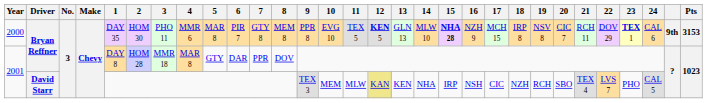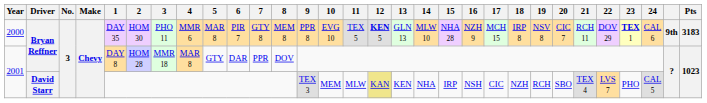 <table class="wikitable" style="text-align:center; font-size:75%">
 <tr>
 <th>Year</th>
 <th>Driver</th>
 <th>No.</th>
 <th>Make</th>
 <th>1</th>
 <th>2</th>
 <th>3</th>
 <th>4</th>
 <th>5</th>
 <th>6</th>
 <th>7</th>
 <th>8</th>
 <th>9</th>
 <th>10</th>
 <th>11</th>
 <th>12</th>
 <th>13</th>
 <th>14</th>
 <th>15</th>
 <th>16</th>
 <th>17</th>
 <th>18</th>
 <th>19</th>
 <th>20</th>
 <th>21</th>
 <th>22</th>
 <th>23</th>
 <th>24</th>
 <th></th>
 <th>Pts</th>
 </tr>
 <tr>
 <td><a href='#'>2000</a></td>
 <th rowspan="2"><a href='#'>Bryan Reffner</a></th>
 <th rowspan="3">3</th>
 <th rowspan="3"><a href='#'>Chevy</a></th>
 <td style="background:#EFCFFF;"><a href='#'>DAY</a><br><small>35</small></td>
 <td style="background:#EFCFFF;"><a href='#'>HOM</a><br><small>30</small></td>
 <td style="background:#DFFFDF;"><a href='#'>PHO</a><br><small>11</small></td>
 <td style="background:#FFDF9F;"><a href='#'>MMR</a><br><small>6</small></td>
 <td style="background:#FFDF9F;"><a href='#'>MAR</a><br><small>8</small></td>
 <td style="background:#FFDF9F;"><a href='#'>PIR</a><br><small>7</small></td>
 <td style="background:#FFDF9F;"><a href='#'>GTY</a><br><small>8</small></td>
 <td style="background:#FFDF9F;"><a href='#'>MEM</a><br><small>8</small></td>
 <td style="background:#FFDF9F;"><a href='#'>PPR</a><br><small>8</small></td>
 <td style="background:#FFDF9F;"><a href='#'>EVG</a><br><small>10</small></td>
 <td style="background:#DFDFDF;"><a href='#'>TEX</a><br><small>5</small></td>
 <td style="background:#DFDFDF;"><strong><a href='#'>KEN</a></strong><br><small>5</small></td>
 <td style="background:#DFFFDF;"><a href='#'>GLN</a><br><small>13</small></td>
 <td style="background:#FFDF9F;"><a href='#'>MLW</a><br><small>10</small></td>
-<td style="background:#EFCFFF;"><strong><a href='#'>NHA</a><br><small>28</small></strong></td>
+<td style="background:#EFCFFF;"><a href='#'>NHA</a><br><small>28</small></td>
 <td style="background:#FFDF9F;"><a href='#'>NZH</a><br><small>9</small></td>
 <td style="background:#DFFFDF;"><a href='#'>MCH</a><br><small>15</small></td>
 <td style="background:#FFDF9F;"><a href='#'>IRP</a><br><small>8</small></td>
 <td style="background:#FFDF9F;"><a href='#'>NSV</a><br><small>8</small></td>
 <td style="background:#FFDF9F;"><a href='#'>CIC</a><br><small>7</small></td>
 <td style="background:#DFFFDF;"><a href='#'>RCH</a><br><small>11</small></td>
 <td style="background:#EFCFFF;"><a href='#'>DOV</a><br><small>29</small></td>
 <td style="background:#FFFFBF;"><strong><a href='#'>TEX</a></strong><br><small>1</small></td>
 <td style="background:#FFDF9F;"><a href='#'>CAL</a><br><small>6</small></td>
 <th>9th</th>
-<th>3153</th>
+<th>3183</th>
 </tr>
 <tr>
 <td rowspan="2"><a href='#'>2001</a></td>
 <td style="background:#FFDF9F;"><a href='#'>DAY</a><br><small>8</small></td>
 <td style="background:#CFCFFF;"><a href='#'>HOM</a><br><small>28</small></td>
 <td style="background:#DFFFDF;"><a href='#'>MMR</a><br><small>18</small></td>
 <td style="background:#FFDF9F;"><a href='#'>MAR</a><br><small>8</small></td>
 <td><a href='#'>GTY</a></td>
 <td><a href='#'>DAR</a></td>
 <td><a href='#'>PPR</a></td>
 <td><a href='#'>DOV</a></td>
 <td colspan=16></td>
 <th rowspan="2">?</th>
 <th rowspan="2">1023</th>
 </tr>
 <tr>
 <th><a href='#'>David Starr</a></th>
 <td colspan="8"></td>
 <td style="background:#DFDFDF;"><a href='#'>TEX</a><br><small>3</small></td>
 <td><a href='#'>MEM</a></td>
 <td><a href='#'>MLW</a></td>
 <td style="background: khaki;"><a href='#'>KAN</a></td>
 <td><a href='#'>KEN</a></td>
 <td><a href='#'>NHA</a></td>
 <td><a href='#'>IRP</a></td>
 <td><a href='#'>NSH</a></td>
 <td><a href='#'>CIC</a></td>
 <td><a href='#'>NZH</a></td>
 <td><a href='#'>RCH</a></td>
 <td><a href='#'>SBO</a></td>
 <td style="background:#DFDFDF;"><a href='#'>TEX</a><br><small>4</small></td>
 <td style="background:#FFDF9F;"><a href='#'>LVS</a><br><small>7</small></td>
 <td><a href='#'>PHO</a></td>
 <td style="background:#DFDFDF;"><a href='#'>CAL</a><br><small>5</small></td>
 </tr>
 </table>
